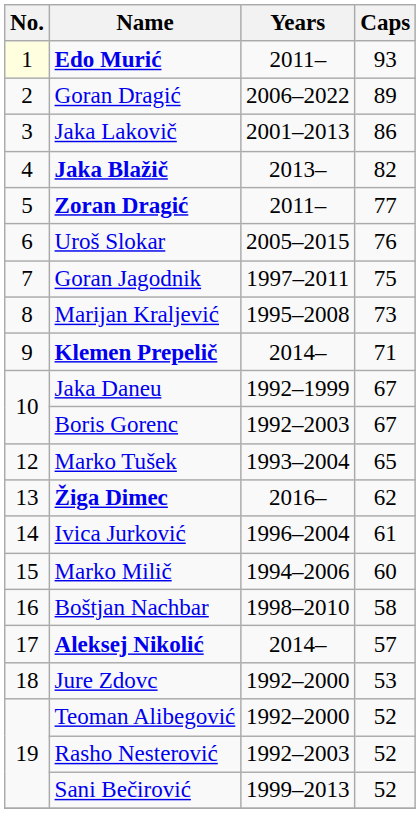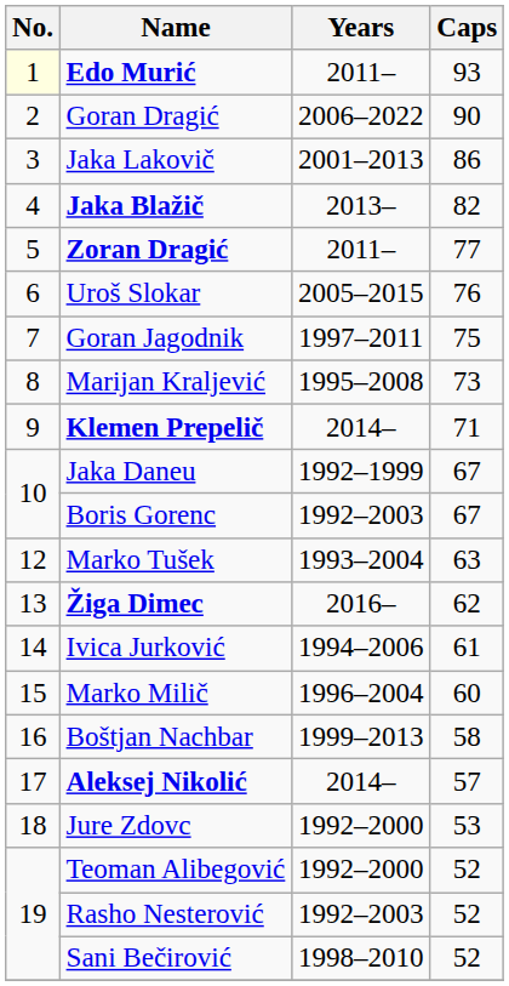 <table class="wikitable sortable" style="text-align: center;">
 <tr>
 <th>No.</th>
 <th class="unsortable">Name</th>
 <th class="unsortable">Years</th>
 <th>Caps</th>
 </tr>
 <tr>
 <td style="background: lightyellow;">1</td>
 <td style="text-align: left;"><strong><a href='#'>Edo Murić</a></strong></td>
 <td>2011–</td>
 <td>93</td>
 </tr>
 <tr>
 <td>2</td>
 <td style="text-align: left;"><a href='#'>Goran Dragić</a></td>
 <td>2006–2022</td>
-<td>89</td>
+<td>90</td>
 </tr>
 <tr>
 <td>3</td>
 <td style="text-align: left;"><a href='#'>Jaka Lakovič</a></td>
 <td>2001–2013</td>
 <td>86</td>
 </tr>
 <tr>
 <td>4</td>
 <td style="text-align: left;"><strong><a href='#'>Jaka Blažič</a></strong></td>
 <td>2013–</td>
 <td>82</td>
 </tr>
 <tr>
 <td>5</td>
 <td style="text-align: left;"><strong><a href='#'>Zoran Dragić</a></strong></td>
 <td>2011–</td>
 <td>77</td>
 </tr>
 <tr>
 <td>6</td>
 <td style="text-align: left;"><a href='#'>Uroš Slokar</a></td>
 <td>2005–2015</td>
 <td>76</td>
 </tr>
 <tr>
 <td>7</td>
 <td style="text-align: left;"><a href='#'>Goran Jagodnik</a></td>
 <td>1997–2011</td>
 <td>75</td>
 </tr>
 <tr>
 <td>8</td>
 <td style="text-align: left;"><a href='#'>Marijan Kraljević</a></td>
 <td>1995–2008</td>
 <td>73</td>
 </tr>
 <tr>
 <td>9</td>
 <td style="text-align: left;"><strong><a href='#'>Klemen Prepelič</a></strong></td>
 <td>2014–</td>
 <td>71</td>
 </tr>
 <tr>
 <td rowspan=2>10</td>
 <td style="text-align: left;"><a href='#'>Jaka Daneu</a></td>
 <td>1992–1999</td>
 <td>67</td>
 </tr>
 <tr>
 <td style="text-align: left;"><a href='#'>Boris Gorenc</a></td>
 <td>1992–2003</td>
 <td>67</td>
 </tr>
 <tr>
 <td>12</td>
 <td style="text-align: left;"><a href='#'>Marko Tušek</a></td>
 <td>1993–2004</td>
-<td>65</td>
+<td>63</td>
 </tr>
 <tr>
 <td>13</td>
 <td style="text-align: left;"><strong><a href='#'>Žiga Dimec</a></strong></td>
 <td>2016–</td>
 <td>62</td>
 </tr>
 <tr>
 <td>14</td>
 <td style="text-align: left;"><a href='#'>Ivica Jurković</a></td>
-<td>1996–2004</td>
+<td>1994–2006</td>
 <td>61</td>
 </tr>
 <tr>
 <td>15</td>
 <td style="text-align: left;"><a href='#'>Marko Milič</a></td>
-<td>1994–2006</td>
+<td>1996–2004</td>
 <td>60</td>
 </tr>
 <tr>
 <td>16</td>
 <td style="text-align: left;"><a href='#'>Boštjan Nachbar</a></td>
-<td>1998–2010</td>
+<td>1999–2013</td>
 <td>58</td>
 </tr>
 <tr>
 <td>17</td>
 <td style="text-align: left;"><strong><a href='#'>Aleksej Nikolić</a></strong></td>
 <td>2014–</td>
 <td>57</td>
 </tr>
 <tr>
 <td>18</td>
 <td style="text-align: left;"><a href='#'>Jure Zdovc</a></td>
 <td>1992–2000</td>
 <td>53</td>
 </tr>
 <tr>
 <td rowspan=3>19</td>
 <td style="text-align: left;"><a href='#'>Teoman Alibegović</a></td>
 <td>1992–2000</td>
 <td>52</td>
 </tr>
 <tr>
 <td style="text-align: left;"><a href='#'>Rasho Nesterović</a></td>
 <td>1992–2003</td>
 <td>52</td>
 </tr>
 <tr>
 <td style="text-align: left;"><a href='#'>Sani Bečirović</a></td>
-<td>1999–2013</td>
+<td>1998–2010</td>
 <td>52</td>
 </tr>
 <tr>
 </tr>
 </table>
